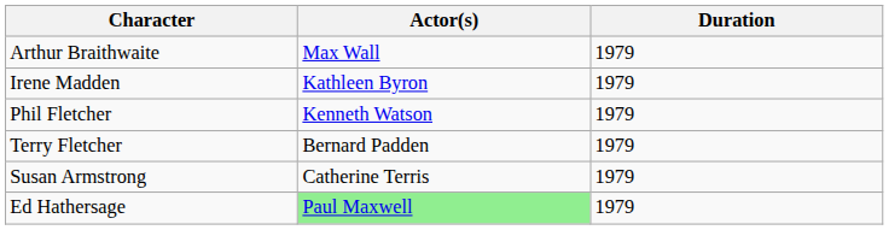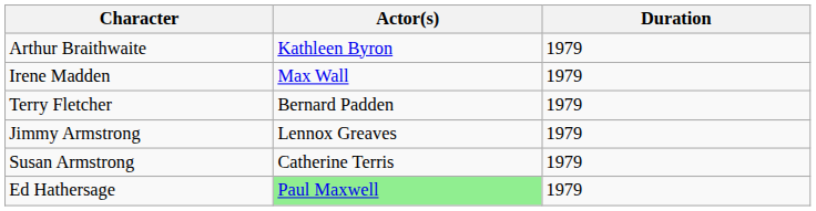 <table class="wikitable">
 <tr>
 <th scope="col" width="230">Character</th>
 <th scope="col" width="230">Actor(s)</th>
 <th scope="col" width="230">Duration</th>
 </tr>
 <tr>
 <td>Arthur Braithwaite</td>
-<td><a href='#'>Max Wall</a></td>
+<td><a href='#'>Kathleen Byron</a></td>
 <td>1979</td>
 </tr>
 <tr>
 <td>Irene Madden</td>
-<td><a href='#'>Kathleen Byron</a></td>
-<td>1979</td>
-</tr>
-<tr>
-<td>Phil Fletcher</td>
-<td><a href='#'>Kenneth Watson</a></td>
+<td><a href='#'>Max Wall</a></td>
 <td>1979</td>
 </tr>
 <tr>
 <td>Terry Fletcher</td>
 <td>Bernard Padden</td>
+<td>1979</td>
+</tr>
+<tr>
+<td>Jimmy Armstrong</td>
+<td>Lennox Greaves</td>
 <td>1979</td>
 </tr>
 <tr>
 <td>Susan Armstrong</td>
 <td>Catherine Terris</td>
 <td>1979</td>
 </tr>
 <tr>
 <td>Ed Hathersage</td>
 <td style="background: lightgreen;"><a href='#'>Paul Maxwell</a></td>
 <td>1979</td>
 </tr>
 </table>
